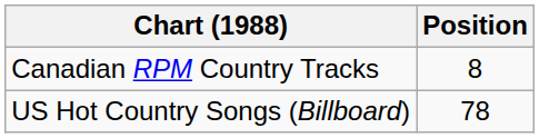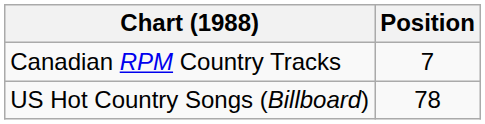 <table class="wikitable">
 <tr>
 <th>Chart (1988)</th>
 <th>Position</th>
 </tr>
 <tr>
 <td align="left">Canadian <em><a href='#'>RPM</a></em> Country Tracks</td>
-<td align="center">8</td>
+<td align="center">7</td>
 </tr>
 <tr>
 <td>US Hot Country Songs (<em>Billboard</em>)</td>
 <td align="center">78</td>
 </tr>
 </table>
